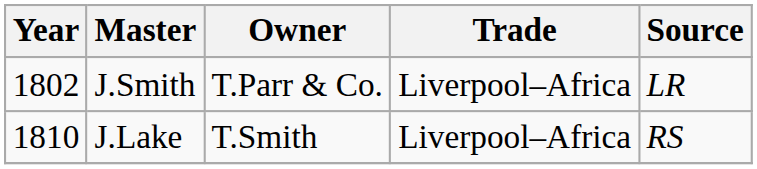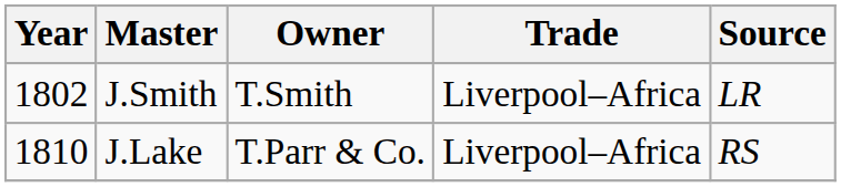 <table class=" wikitable">
 <tr>
 <th>Year</th>
 <th>Master</th>
 <th>Owner</th>
 <th>Trade</th>
 <th>Source</th>
 </tr>
 <tr>
 <td>1802</td>
 <td>J.Smith</td>
-<td>T.Parr & Co.</td>
+<td>T.Smith</td>
 <td>Liverpool–Africa</td>
 <td><em>LR</em></td>
 </tr>
 <tr>
 <td>1810</td>
 <td>J.Lake</td>
-<td>T.Smith</td>
+<td>T.Parr & Co.</td>
 <td>Liverpool–Africa</td>
 <td><em>RS</em></td>
 </tr>
 <tr>
 </tr>
 </table>
